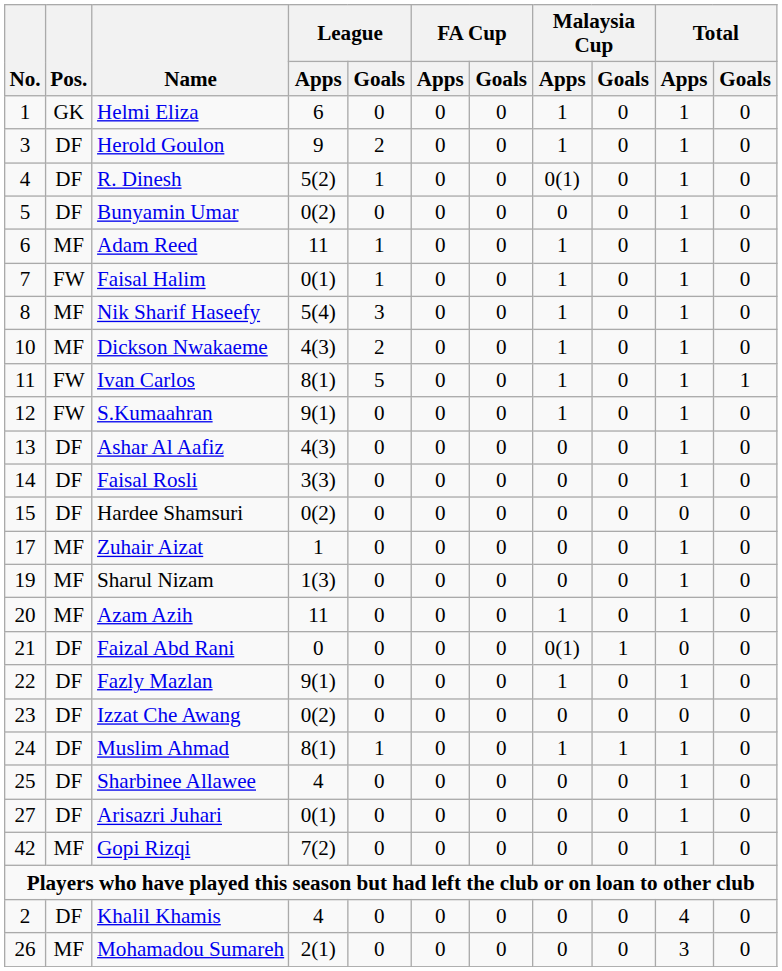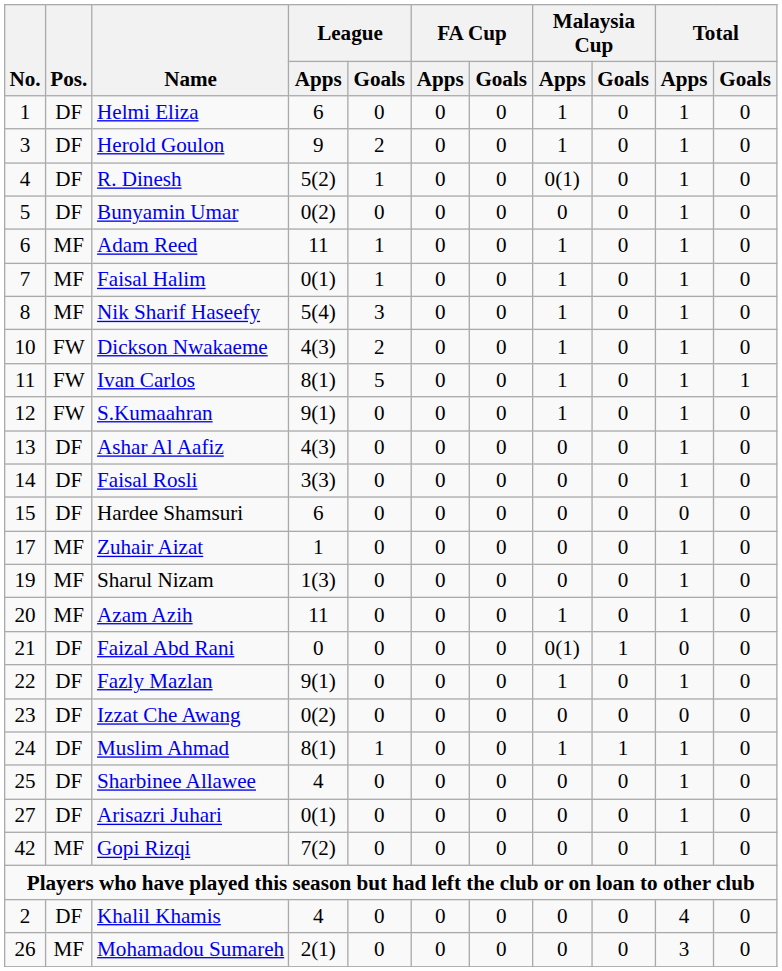 <table class="wikitable" style="text-align:center">
 <tr>
 <th rowspan="2" valign="bottom">No.</th>
 <th rowspan="2" valign="bottom">Pos.</th>
 <th rowspan="2" valign="bottom">Name</th>
 <th colspan="2" width="85">League</th>
 <th colspan="2" width="85">FA Cup</th>
 <th colspan="2" width="85">Malaysia Cup</th>
 <th colspan="2" width="85">Total</th>
 </tr>
 <tr>
 <th>Apps</th>
 <th>Goals</th>
 <th>Apps</th>
 <th>Goals</th>
 <th>Apps</th>
 <th>Goals</th>
 <th>Apps</th>
 <th>Goals</th>
 </tr>
 <tr>
 <td>1</td>
-<td>GK</td>
+<td>DF</td>
 <td align="left"> <a href='#'>Helmi Eliza</a></td>
 <td>6</td>
 <td>0</td>
 <td>0</td>
 <td>0</td>
 <td>1</td>
 <td>0</td>
 <td>1</td>
 <td>0</td>
 </tr>
 <tr>
 <td>3</td>
 <td>DF</td>
 <td align="left"> <a href='#'>Herold Goulon</a></td>
 <td>9</td>
 <td>2</td>
 <td>0</td>
 <td>0</td>
 <td>1</td>
 <td>0</td>
 <td>1</td>
 <td>0</td>
 </tr>
 <tr>
 <td>4</td>
 <td>DF</td>
 <td align="left"> <a href='#'>R. Dinesh</a></td>
 <td>5(2)</td>
 <td>1</td>
 <td>0</td>
 <td>0</td>
 <td>0(1)</td>
 <td>0</td>
 <td>1</td>
 <td>0</td>
 </tr>
 <tr>
 <td>5</td>
 <td>DF</td>
 <td align="left"> <a href='#'>Bunyamin Umar</a></td>
 <td>0(2)</td>
 <td>0</td>
 <td>0</td>
 <td>0</td>
 <td>0</td>
 <td>0</td>
 <td>1</td>
 <td>0</td>
 </tr>
 <tr>
 <td>6</td>
 <td>MF</td>
 <td align="left"> <a href='#'>Adam Reed</a></td>
 <td>11</td>
 <td>1</td>
 <td>0</td>
 <td>0</td>
 <td>1</td>
 <td>0</td>
 <td>1</td>
 <td>0</td>
 </tr>
 <tr>
 <td>7</td>
-<td>FW</td>
+<td>MF</td>
 <td align="left"> <a href='#'>Faisal Halim</a></td>
 <td>0(1)</td>
 <td>1</td>
 <td>0</td>
 <td>0</td>
 <td>1</td>
 <td>0</td>
 <td>1</td>
 <td>0</td>
 </tr>
 <tr>
 <td>8</td>
 <td>MF</td>
 <td align="left"> <a href='#'>Nik Sharif Haseefy</a></td>
 <td>5(4)</td>
 <td>3</td>
 <td>0</td>
 <td>0</td>
 <td>1</td>
 <td>0</td>
 <td>1</td>
 <td>0</td>
 </tr>
 <tr>
 <td>10</td>
-<td>MF</td>
+<td>FW</td>
 <td align="left"> <a href='#'>Dickson Nwakaeme</a></td>
 <td>4(3)</td>
 <td>2</td>
 <td>0</td>
 <td>0</td>
 <td>1</td>
 <td>0</td>
 <td>1</td>
 <td>0</td>
 </tr>
 <tr>
 <td>11</td>
 <td>FW</td>
 <td align="left"> <a href='#'>Ivan Carlos</a></td>
 <td>8(1)</td>
 <td>5</td>
 <td>0</td>
 <td>0</td>
 <td>1</td>
 <td>0</td>
 <td>1</td>
 <td>1</td>
 </tr>
 <tr>
 <td>12</td>
 <td>FW</td>
 <td align="left"> <a href='#'>S.Kumaahran</a></td>
 <td>9(1)</td>
 <td>0</td>
 <td>0</td>
 <td>0</td>
 <td>1</td>
 <td>0</td>
 <td>1</td>
 <td>0</td>
 </tr>
 <tr>
 <td>13</td>
 <td>DF</td>
 <td align="left"> <a href='#'>Ashar Al Aafiz</a></td>
 <td>4(3)</td>
 <td>0</td>
 <td>0</td>
 <td>0</td>
 <td>0</td>
 <td>0</td>
 <td>1</td>
 <td>0</td>
 </tr>
 <tr>
 <td>14</td>
 <td>DF</td>
 <td align="left"> <a href='#'>Faisal Rosli</a></td>
 <td>3(3)</td>
 <td>0</td>
 <td>0</td>
 <td>0</td>
 <td>0</td>
 <td>0</td>
 <td>1</td>
 <td>0</td>
 </tr>
 <tr>
 <td>15</td>
 <td>DF</td>
 <td align="left"> Hardee Shamsuri</td>
-<td>0(2)</td>
+<td>6</td>
 <td>0</td>
 <td>0</td>
 <td>0</td>
 <td>0</td>
 <td>0</td>
 <td>0</td>
 <td>0</td>
 </tr>
 <tr>
 <td>17</td>
 <td>MF</td>
 <td align="left"> <a href='#'>Zuhair Aizat</a></td>
 <td>1</td>
 <td>0</td>
 <td>0</td>
 <td>0</td>
 <td>0</td>
 <td>0</td>
 <td>1</td>
 <td>0</td>
 </tr>
 <tr>
 <td>19</td>
 <td>MF</td>
 <td align="left"> Sharul Nizam</td>
 <td>1(3)</td>
 <td>0</td>
 <td>0</td>
 <td>0</td>
 <td>0</td>
 <td>0</td>
 <td>1</td>
 <td>0</td>
 </tr>
 <tr>
 <td>20</td>
 <td>MF</td>
 <td align="left"> <a href='#'>Azam Azih</a></td>
 <td>11</td>
 <td>0</td>
 <td>0</td>
 <td>0</td>
 <td>1</td>
 <td>0</td>
 <td>1</td>
 <td>0</td>
 </tr>
 <tr>
 <td>21</td>
 <td>DF</td>
 <td align="left"> <a href='#'>Faizal Abd Rani</a></td>
 <td>0</td>
 <td>0</td>
 <td>0</td>
 <td>0</td>
 <td>0(1)</td>
 <td>1</td>
 <td>0</td>
 <td>0</td>
 </tr>
 <tr>
 <td>22</td>
 <td>DF</td>
 <td align="left"> <a href='#'>Fazly Mazlan</a></td>
 <td>9(1)</td>
 <td>0</td>
 <td>0</td>
 <td>0</td>
 <td>1</td>
 <td>0</td>
 <td>1</td>
 <td>0</td>
 </tr>
 <tr>
 <td>23</td>
 <td>DF</td>
 <td align="left"> <a href='#'>Izzat Che Awang</a></td>
 <td>0(2)</td>
 <td>0</td>
 <td>0</td>
 <td>0</td>
 <td>0</td>
 <td>0</td>
 <td>0</td>
 <td>0</td>
 </tr>
 <tr>
 <td>24</td>
 <td>DF</td>
 <td align="left"> <a href='#'>Muslim Ahmad</a></td>
 <td>8(1)</td>
 <td>1</td>
 <td>0</td>
 <td>0</td>
 <td>1</td>
 <td>1</td>
 <td>1</td>
 <td>0</td>
 </tr>
 <tr>
 <td>25</td>
 <td>DF</td>
 <td align="left"> <a href='#'>Sharbinee Allawee</a></td>
 <td>4</td>
 <td>0</td>
 <td>0</td>
 <td>0</td>
 <td>0</td>
 <td>0</td>
 <td>1</td>
 <td>0</td>
 </tr>
 <tr>
 <td>27</td>
 <td>DF</td>
 <td align="left"> <a href='#'>Arisazri Juhari</a></td>
 <td>0(1)</td>
 <td>0</td>
 <td>0</td>
 <td>0</td>
 <td>0</td>
 <td>0</td>
 <td>1</td>
 <td>0</td>
 </tr>
 <tr>
 <td>42</td>
 <td>MF</td>
 <td align="left"> <a href='#'>Gopi Rizqi</a></td>
 <td>7(2)</td>
 <td>0</td>
 <td>0</td>
 <td>0</td>
 <td>0</td>
 <td>0</td>
 <td>1</td>
 <td>0</td>
 </tr>
 <tr>
 <td colspan="17"><strong>Players who have played this season but had left the club or on loan to other club</strong></td>
 </tr>
 <tr>
 <td>2</td>
 <td>DF</td>
 <td align="left"> <a href='#'>Khalil Khamis</a></td>
 <td>4</td>
 <td>0</td>
 <td>0</td>
 <td>0</td>
 <td>0</td>
 <td>0</td>
 <td>4</td>
 <td>0</td>
 </tr>
 <tr>
 <td>26</td>
 <td>MF</td>
 <td align="left"> <a href='#'>Mohamadou Sumareh</a></td>
 <td>2(1)</td>
 <td>0</td>
 <td>0</td>
 <td>0</td>
 <td>0</td>
 <td>0</td>
 <td>3</td>
 <td>0</td>
 </tr>
 <tr>
 </tr>
 </table>
